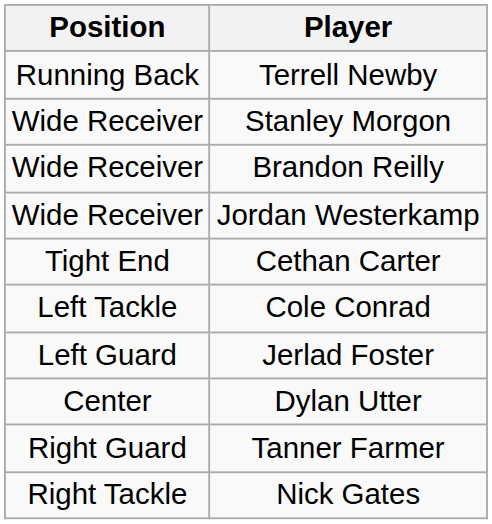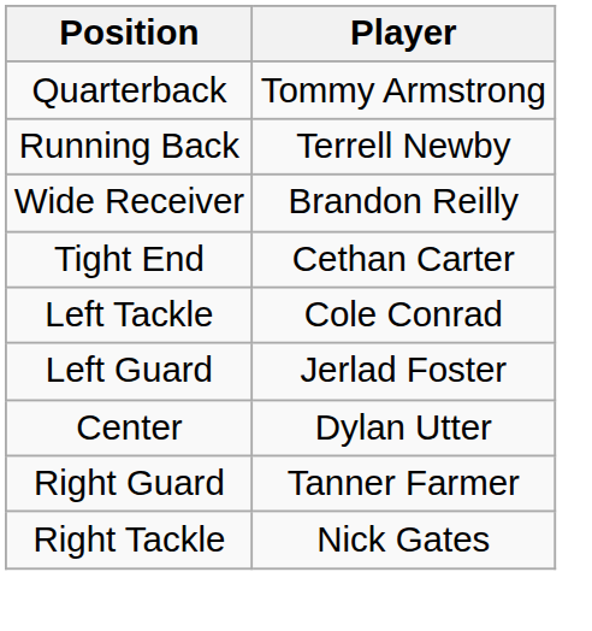 <table class="wikitable" style="text-align: center;">
 <tr>
 <th>Position</th>
 <th>Player</th>
+</tr>
+<tr>
+<td>Quarterback</td>
+<td>Tommy Armstrong</td>
 </tr>
 <tr>
 <td>Running Back</td>
 <td>Terrell Newby</td>
 </tr>
 <tr>
 <td>Wide Receiver</td>
-<td>Stanley Morgon</td>
-</tr>
-<tr>
-<td>Wide Receiver</td>
 <td>Brandon Reilly</td>
-</tr>
-<tr>
-<td>Wide Receiver</td>
-<td>Jordan Westerkamp</td>
 </tr>
 <tr>
 <td>Tight End</td>
 <td>Cethan Carter</td>
 </tr>
 <tr>
 <td>Left Tackle</td>
 <td>Cole Conrad</td>
 </tr>
 <tr>
 <td>Left Guard</td>
 <td>Jerlad Foster</td>
 </tr>
 <tr>
 <td>Center</td>
 <td>Dylan Utter</td>
 </tr>
 <tr>
 <td>Right Guard</td>
 <td>Tanner Farmer</td>
 </tr>
 <tr>
 <td>Right Tackle</td>
 <td>Nick Gates</td>
 </tr>
 </table>
